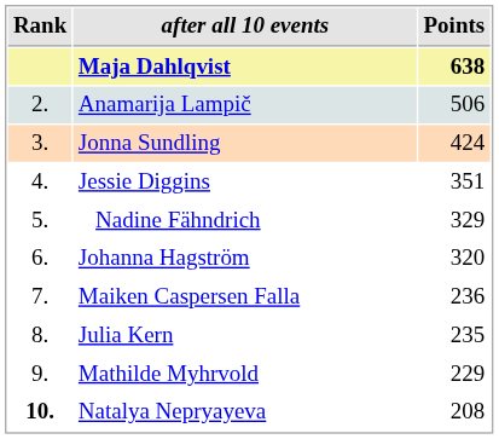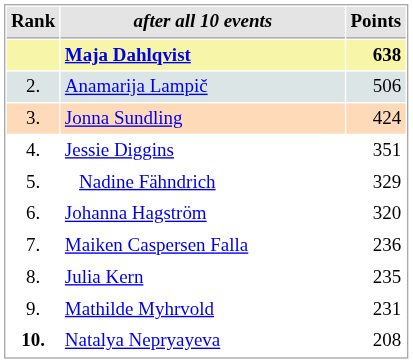 <table cellspacing="1" cellpadding="3" style="border:1px solid #AAAAAA;font-size:86%">
 <tr style="background-color: #E4E4E4;">
 <th style="border-bottom:1px solid #AAAAAA" width=10>Rank</th>
 <th style="border-bottom:1px solid #AAAAAA" width=200><em>after all 10 events</em></th>
 <th style="border-bottom:1px solid #AAAAAA" width=20 align=right>Points</th>
 </tr>
 <tr style="background:#f7f6a8;">
 <td align=center></td>
 <td> <strong><a href='#'>Maja Dahlqvist</a></strong></td>
 <td align=right><strong>638</strong></td>
 </tr>
 <tr style="background:#dce5e5;">
 <td align=center>2.</td>
 <td> <a href='#'>Anamarija Lampič</a></td>
 <td align=right>506</td>
 </tr>
 <tr style="background:#ffdab9;">
 <td align=center>3.</td>
 <td> <a href='#'>Jonna Sundling</a></td>
 <td align=right>424</td>
 </tr>
 <tr>
 <td align=center>4.</td>
 <td> <a href='#'>Jessie Diggins</a></td>
 <td align=right>351</td>
 </tr>
 <tr>
 <td align=center>5.</td>
 <td>   <a href='#'>Nadine Fähndrich</a></td>
 <td align=right>329</td>
 </tr>
 <tr>
 <td align=center>6.</td>
 <td> <a href='#'>Johanna Hagström</a></td>
 <td align=right>320</td>
 </tr>
 <tr>
 <td align=center>7.</td>
 <td> <a href='#'>Maiken Caspersen Falla</a></td>
 <td align=right>236</td>
 </tr>
 <tr>
 <td align=center>8.</td>
 <td> <a href='#'>Julia Kern</a></td>
 <td align=right>235</td>
 </tr>
 <tr>
 <td align=center>9.</td>
 <td> <a href='#'>Mathilde Myhrvold</a></td>
-<td align=right>229</td>
+<td align=right>231</td>
 </tr>
 <tr>
 <td align=center><strong>10.</strong></td>
 <td> <a href='#'>Natalya Nepryayeva</a></td>
 <td align=right>208</td>
 </tr>
 </table>
